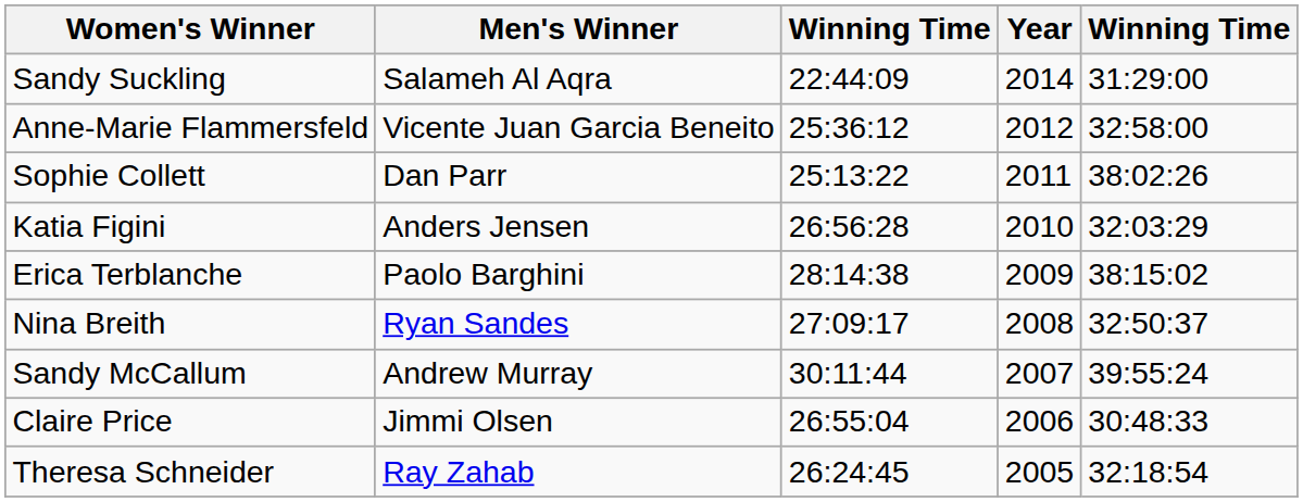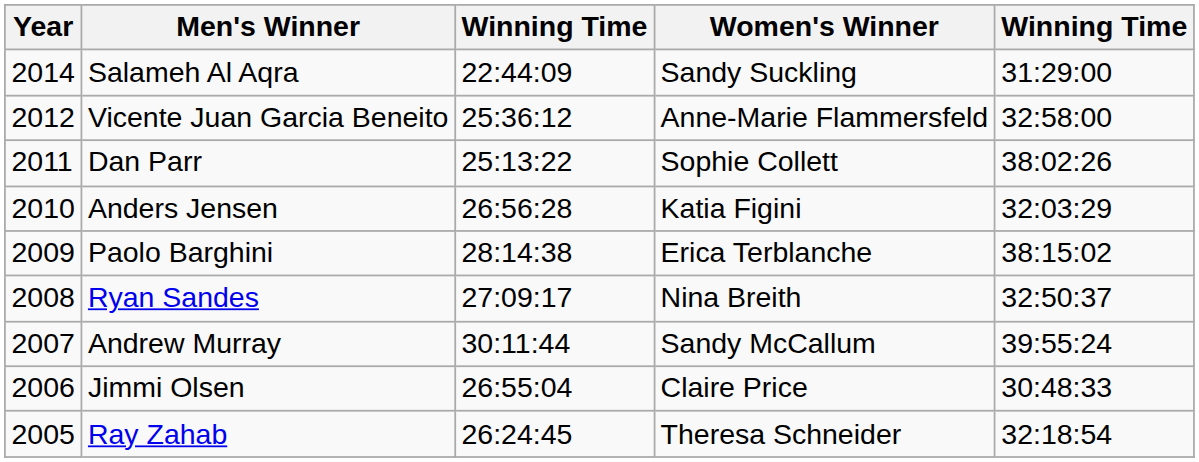 <table class="wikitable">
 <tr>
-<th>Women's Winner</th>
+<th>Year</th>
 <th>Men's Winner</th>
 <th>Winning Time</th>
-<th>Year</th>
+<th>Women's Winner</th>
 <th>Winning Time</th>
 </tr>
 <tr>
-<td> Sandy Suckling</td>
+<td>2014</td>
 <td> Salameh Al Aqra</td>
 <td>22:44:09</td>
-<td>2014</td>
+<td> Sandy Suckling</td>
 <td>31:29:00</td>
 </tr>
 <tr>
-<td> Anne-Marie Flammersfeld</td>
+<td>2012</td>
 <td> Vicente Juan Garcia Beneito</td>
 <td>25:36:12</td>
-<td>2012</td>
+<td> Anne-Marie Flammersfeld</td>
 <td>32:58:00</td>
 </tr>
 <tr>
-<td> Sophie Collett</td>
+<td>2011</td>
 <td> Dan Parr</td>
 <td>25:13:22</td>
-<td>2011</td>
+<td> Sophie Collett</td>
 <td>38:02:26</td>
 </tr>
 <tr>
-<td> Katia Figini</td>
+<td>2010</td>
 <td> Anders Jensen</td>
 <td>26:56:28</td>
-<td>2010</td>
+<td> Katia Figini</td>
 <td>32:03:29</td>
 </tr>
 <tr>
-<td> Erica Terblanche</td>
+<td>2009</td>
 <td> Paolo Barghini</td>
 <td>28:14:38</td>
-<td>2009</td>
+<td> Erica Terblanche</td>
 <td>38:15:02</td>
 </tr>
 <tr>
-<td> Nina Breith</td>
+<td>2008</td>
 <td> <a href='#'>Ryan Sandes</a></td>
 <td>27:09:17</td>
-<td>2008</td>
+<td> Nina Breith</td>
 <td>32:50:37</td>
 </tr>
 <tr>
-<td> Sandy McCallum</td>
+<td>2007</td>
 <td> Andrew Murray</td>
 <td>30:11:44</td>
-<td>2007</td>
+<td> Sandy McCallum</td>
 <td>39:55:24</td>
 </tr>
 <tr>
-<td> Claire Price</td>
+<td>2006</td>
 <td> Jimmi Olsen</td>
 <td>26:55:04</td>
-<td>2006</td>
+<td> Claire Price</td>
 <td>30:48:33</td>
 </tr>
 <tr>
-<td> Theresa Schneider</td>
+<td>2005</td>
 <td> <a href='#'>Ray Zahab</a></td>
 <td>26:24:45</td>
-<td>2005</td>
+<td> Theresa Schneider</td>
 <td>32:18:54</td>
 </tr>
 </table>
